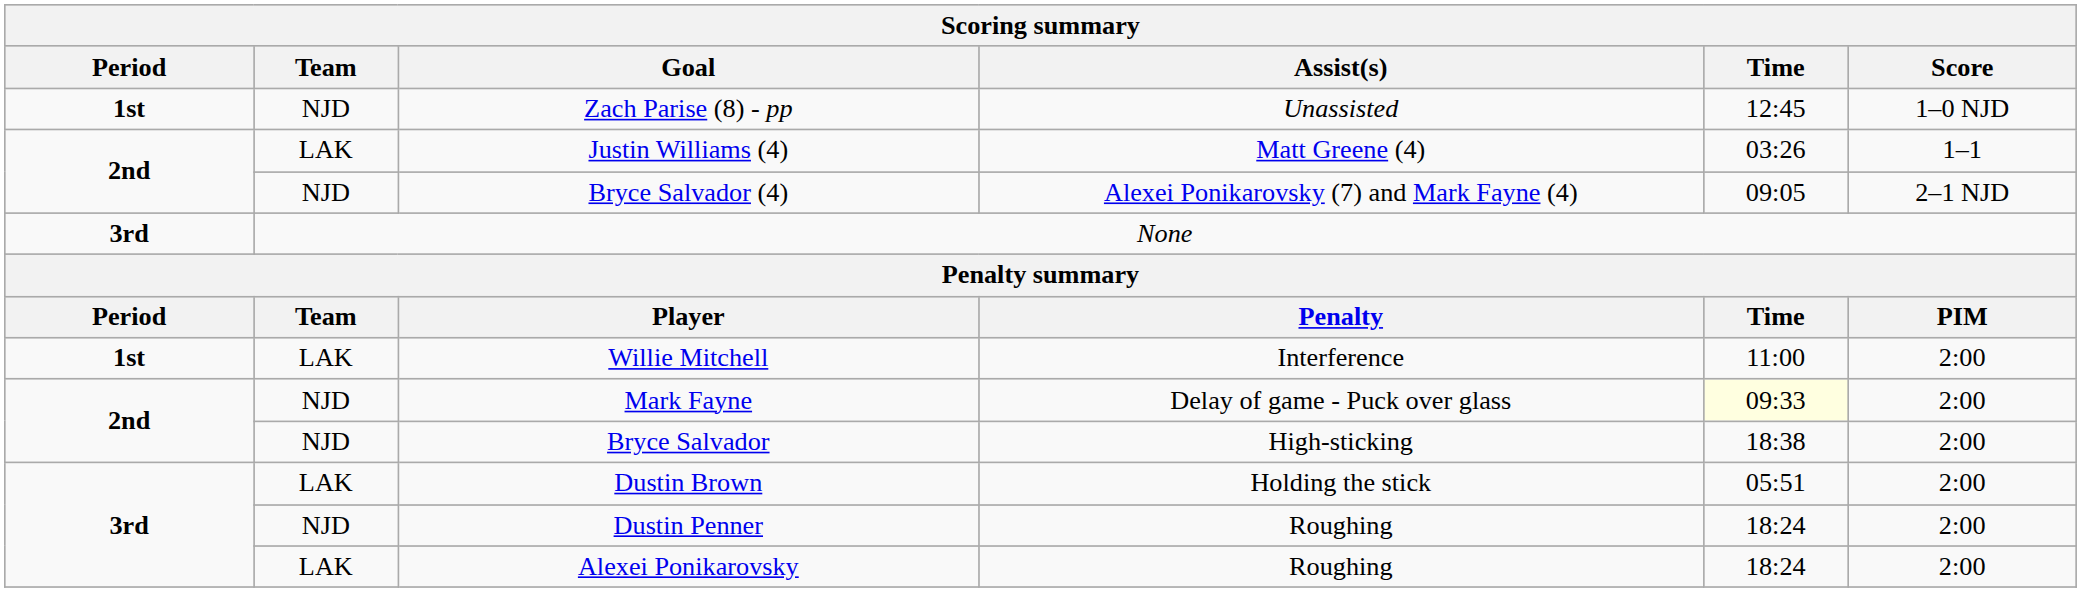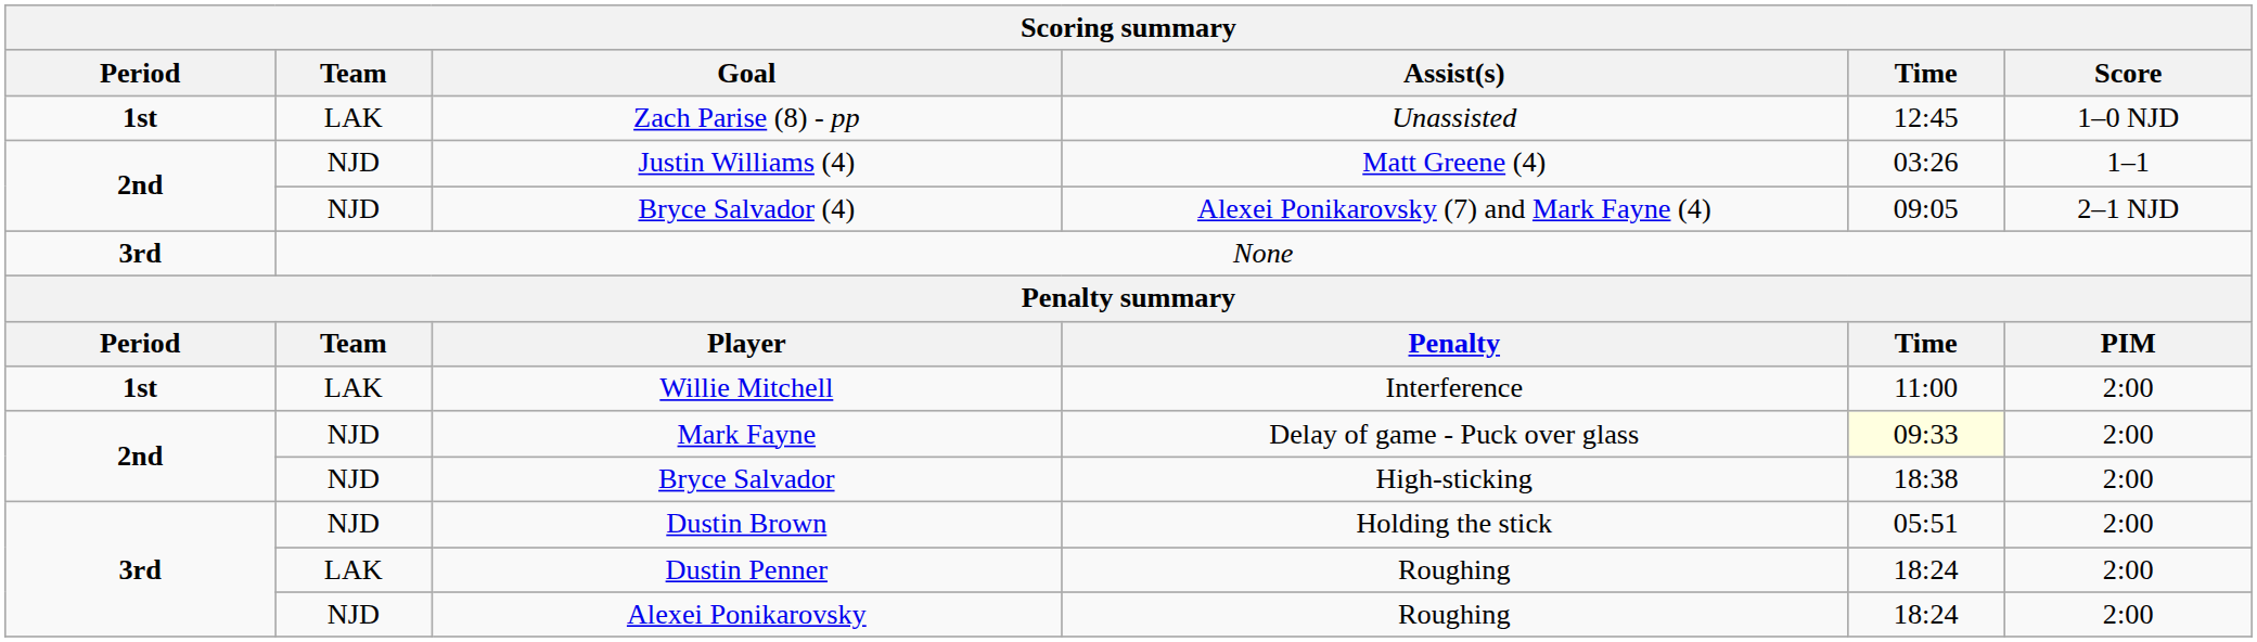 <table style="width:100%;" class="wikitable">
 <tr>
 <th colspan=6>Scoring summary</th>
 </tr>
 <tr>
 <th style="width:12%;">Period</th>
 <th style="width:7%;">Team</th>
 <th style="width:28%;">Goal</th>
 <th style="width:35%;">Assist(s)</th>
 <th style="width:7%;">Time</th>
 <th style="width:11%;">Score</th>
 </tr>
 <tr style="text-align:center;">
 <td rowspan="1"><strong>1st</strong></td>
-<td>NJD</td>
+<td>LAK</td>
 <td><a href='#'>Zach Parise</a> (8) - <em>pp</em></td>
 <td><em>Unassisted</em></td>
 <td>12:45</td>
 <td>1–0 NJD</td>
 </tr>
 <tr style="text-align:center;">
 <td rowspan="2"><strong>2nd</strong></td>
-<td>LAK</td>
+<td>NJD</td>
 <td><a href='#'>Justin Williams</a> (4)</td>
 <td><a href='#'>Matt Greene</a> (4)</td>
 <td>03:26</td>
 <td>1–1</td>
 </tr>
 <tr style="text-align:center;">
 <td>NJD</td>
 <td><a href='#'>Bryce Salvador</a> (4)</td>
 <td><a href='#'>Alexei Ponikarovsky</a> (7) and <a href='#'>Mark Fayne</a> (4)</td>
 <td>09:05</td>
 <td>2–1 NJD</td>
 </tr>
 <tr style="text-align:center;">
 <td><strong>3rd</strong></td>
 <td colspan="5"><em>None</em></td>
 </tr>
 <tr>
 <th colspan=6>Penalty summary</th>
 </tr>
 <tr>
 <th style="width:12%;">Period</th>
 <th style="width:7%;">Team</th>
 <th style="width:28%;">Player</th>
 <th style="width:35%;"><a href='#'>Penalty</a></th>
 <th style="width:7%;">Time</th>
 <th style="width:11%;">PIM</th>
 </tr>
 <tr style="text-align:center;">
 <td rowspan="1"><strong>1st</strong></td>
 <td>LAK</td>
 <td><a href='#'>Willie Mitchell</a></td>
 <td>Interference</td>
 <td>11:00</td>
 <td>2:00</td>
 </tr>
 <tr style="text-align:center;">
 <td rowspan="2"><strong>2nd</strong></td>
 <td>NJD</td>
 <td><a href='#'>Mark Fayne</a></td>
 <td>Delay of game - Puck over glass</td>
 <td style="background: lightyellow;">09:33</td>
 <td>2:00</td>
 </tr>
 <tr style="text-align:center;">
 <td>NJD</td>
 <td><a href='#'>Bryce Salvador</a></td>
 <td>High-sticking</td>
 <td>18:38</td>
 <td>2:00</td>
 </tr>
 <tr style="text-align:center;">
 <td rowspan="3"><strong>3rd</strong></td>
-<td>LAK</td>
+<td>NJD</td>
 <td><a href='#'>Dustin Brown</a></td>
 <td>Holding the stick</td>
 <td>05:51</td>
 <td>2:00</td>
 </tr>
 <tr style="text-align:center;">
-<td>NJD</td>
+<td>LAK</td>
 <td><a href='#'>Dustin Penner</a></td>
 <td>Roughing</td>
 <td>18:24</td>
 <td>2:00</td>
 </tr>
 <tr style="text-align:center;">
-<td>LAK</td>
+<td>NJD</td>
 <td><a href='#'>Alexei Ponikarovsky</a></td>
 <td>Roughing</td>
 <td>18:24</td>
 <td>2:00</td>
 </tr>
 </table>
